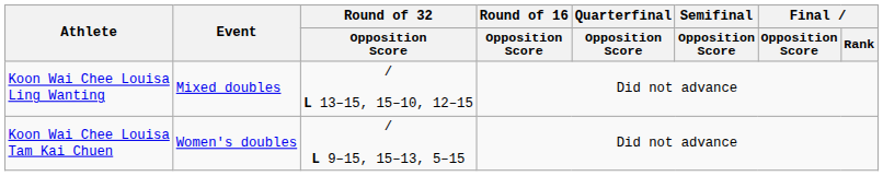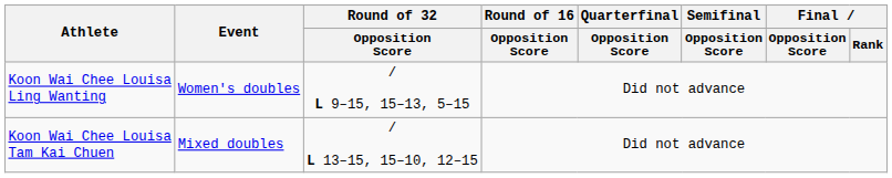 <table class=wikitable style="font-size:90%">
 <tr>
 <th rowspan="2">Athlete</th>
 <th rowspan="2">Event</th>
 <th>Round of 32</th>
 <th>Round of 16</th>
 <th>Quarterfinal</th>
 <th>Semifinal</th>
 <th colspan=2>Final / </th>
 </tr>
 <tr style="font-size:95%">
 <th>Opposition<br>Score</th>
 <th>Opposition<br>Score</th>
 <th>Opposition<br>Score</th>
 <th>Opposition<br>Score</th>
 <th>Opposition<br>Score</th>
 <th>Rank</th>
 </tr>
 <tr>
 <td align=left><a href='#'>Koon Wai Chee Louisa</a><br> <a href='#'>Ling Wanting</a></td>
+<td align=left><a href='#'>Women's doubles</a></td>
+<td align=center> /<br> <br><strong>L</strong> 9–15, 15–13, 5–15</td>
+<td align=center colspan=5>Did not advance</td>
+</tr>
+<tr>
+<td align=left><a href='#'>Koon Wai Chee Louisa</a><br> <a href='#'>Tam Kai Chuen</a></td>
 <td align=left><a href='#'>Mixed doubles</a></td>
 <td align=center> /<br> <br><strong>L</strong> 13–15, 15–10, 12–15</td>
 <td align=center colspan=5>Did not advance</td>
 </tr>
-<tr>
-<td align=left><a href='#'>Koon Wai Chee Louisa</a><br> <a href='#'>Tam Kai Chuen</a></td>
-<td align=left><a href='#'>Women's doubles</a></td>
-<td align=center> /<br> <br><strong>L</strong> 9–15, 15–13, 5–15</td>
-<td align=center colspan=5>Did not advance</td>
-</tr>
 </table>
